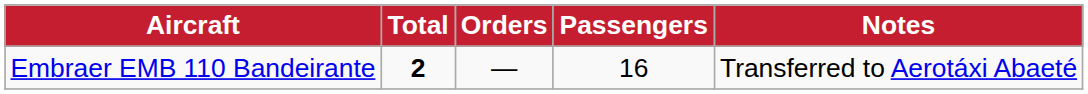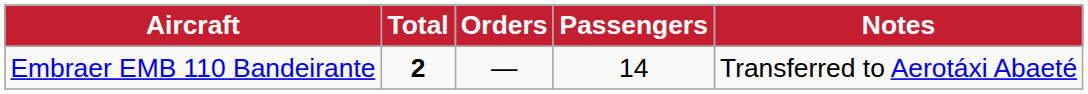 <table class="wikitable" style="text-align:center; margin:0.5em auto">
 <tr>
 <th style="background:#c41e30; color:white;">Aircraft</th>
 <th style="background:#c41e30; color:white;">Total</th>
 <th style="background:#c41e30; color:white;">Orders</th>
 <th style="background:#c41e30; color:white;">Passengers</th>
 <th style="background:#c41e30; color:white;">Notes</th>
 </tr>
 <tr>
 <td><a href='#'>Embraer EMB 110 Bandeirante</a></td>
 <td><strong>2</strong></td>
 <td>—</td>
-<td>16</td>
+<td>14</td>
 <td>Transferred to <a href='#'>Aerotáxi Abaeté</a></td>
 </tr>
 </table>
